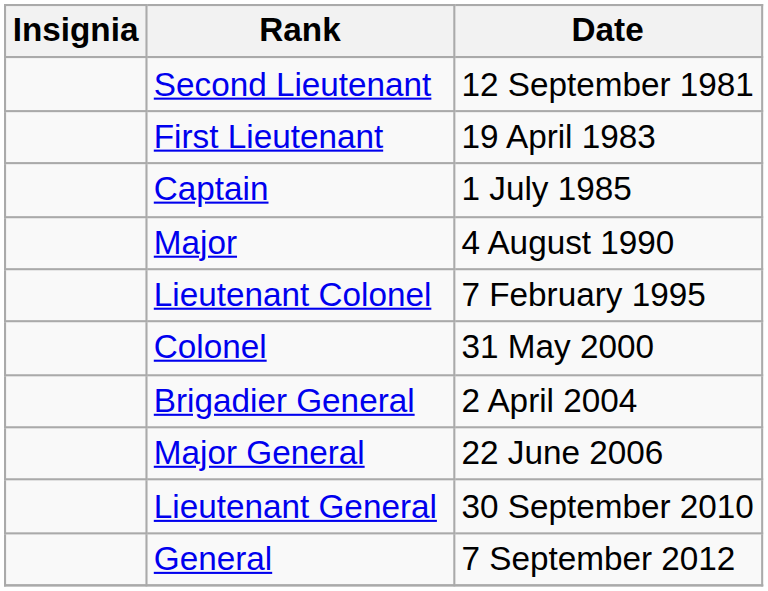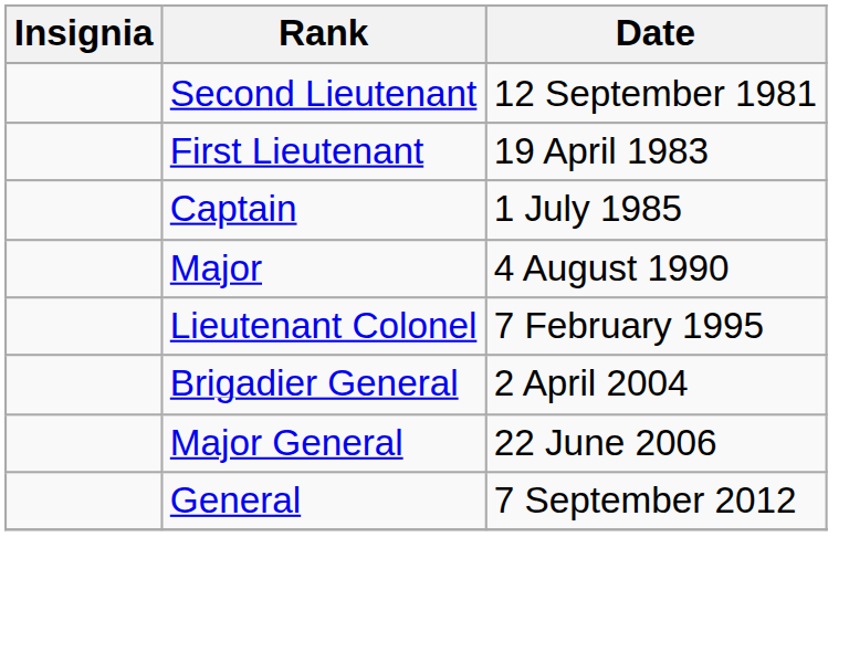 <table class="wikitable">
 <tr>
 <th>Insignia</th>
 <th>Rank</th>
 <th>Date</th>
 </tr>
 <tr>
 <td></td>
 <td><a href='#'>Second Lieutenant</a></td>
 <td>12 September 1981</td>
 </tr>
 <tr>
 <td></td>
 <td><a href='#'>First Lieutenant</a></td>
 <td>19 April 1983</td>
 </tr>
 <tr>
 <td></td>
 <td><a href='#'>Captain</a></td>
 <td>1 July 1985</td>
 </tr>
 <tr>
 <td></td>
 <td><a href='#'>Major</a></td>
 <td>4 August 1990</td>
 </tr>
 <tr>
 <td></td>
 <td><a href='#'>Lieutenant Colonel</a></td>
 <td>7 February 1995</td>
 </tr>
 <tr>
 <td></td>
-<td><a href='#'>Colonel</a></td>
-<td>31 May 2000</td>
-</tr>
-<tr>
-<td></td>
 <td><a href='#'>Brigadier General</a></td>
 <td>2 April 2004</td>
 </tr>
 <tr>
 <td></td>
 <td><a href='#'>Major General</a></td>
 <td>22 June 2006</td>
 </tr>
 <tr>
 <td></td>
-<td><a href='#'>Lieutenant General</a> </td>
-<td>30 September 2010</td>
-</tr>
-<tr>
-<td></td>
 <td><a href='#'>General</a> </td>
 <td>7 September 2012</td>
 </tr>
 <tr>
 </tr>
 </table>
